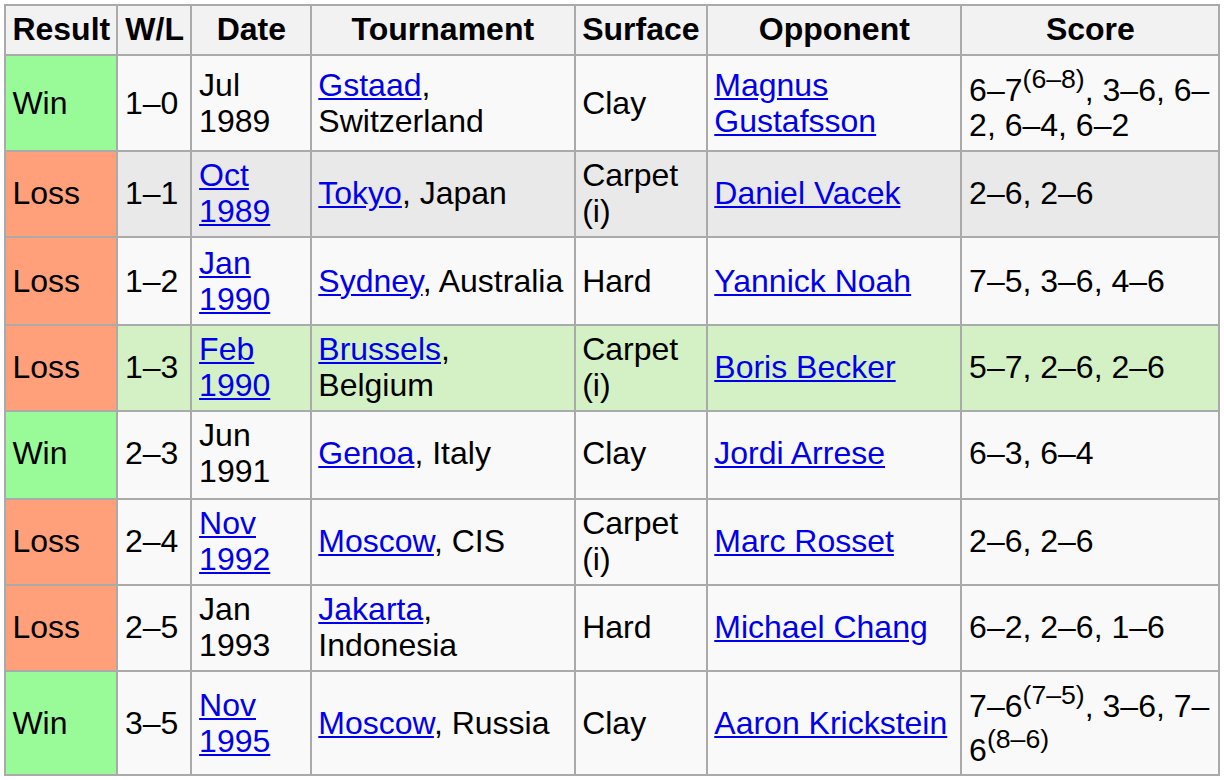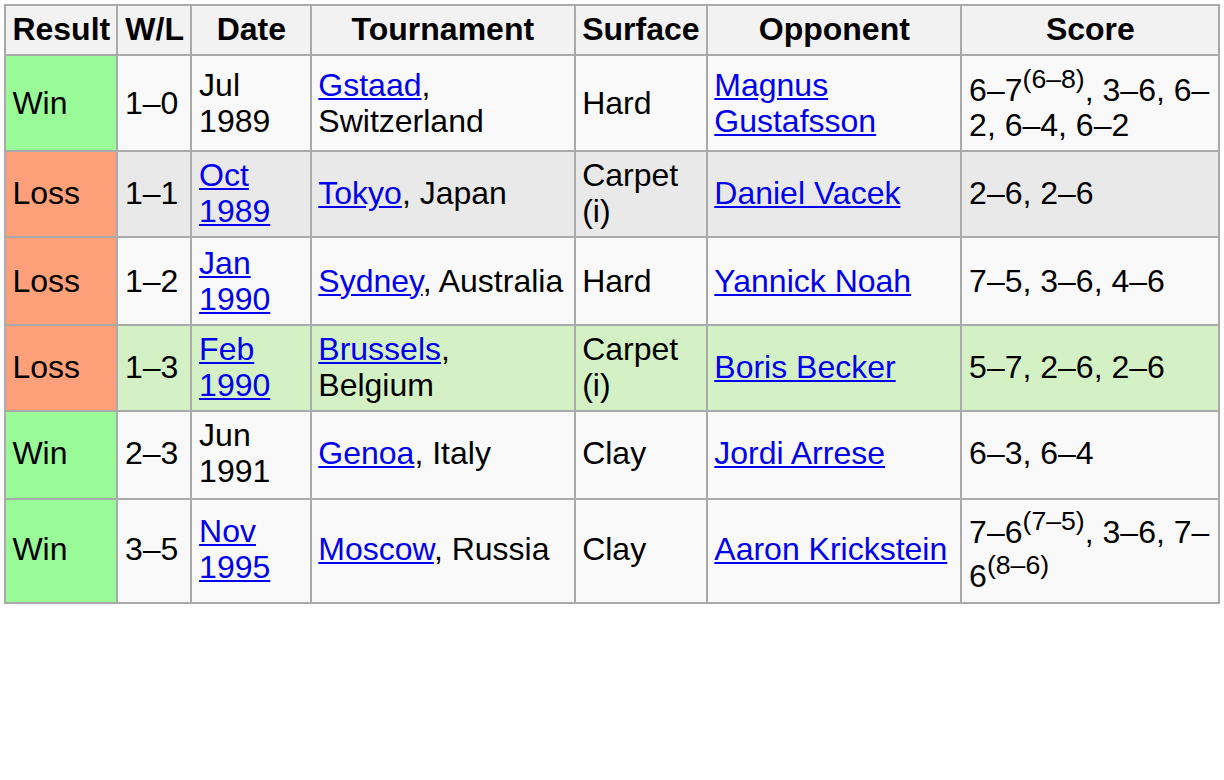 <table class="sortable wikitable">
 <tr>
 <th style="width:40px">Result</th>
 <th style="width:30px" class="unsortable">W/L</th>
 <th style="width:65px">Date</th>
 <th style="width:150px">Tournament</th>
 <th style="width:50px">Surface</th>
 <th style="width:150px">Opponent</th>
 <th style="width:180px" class="unsortable">Score</th>
 </tr>
 <tr>
 <td style="background:#98fb98;">Win</td>
 <td>1–0</td>
 <td>Jul 1989</td>
 <td><a href='#'>Gstaad</a>, Switzerland</td>
-<td>Clay</td>
+<td>Hard</td>
 <td> <a href='#'>Magnus Gustafsson</a></td>
 <td>6–7<sup>(6–8)</sup>, 3–6, 6–2, 6–4, 6–2</td>
 </tr>
 <tr style="background:#e9e9e9;">
 <td style="background:#ffa07a;">Loss</td>
 <td>1–1</td>
 <td><a href='#'>Oct 1989</a></td>
 <td><a href='#'>Tokyo</a>, Japan</td>
 <td>Carpet (i)</td>
 <td> <a href='#'>Daniel Vacek</a></td>
 <td>2–6, 2–6</td>
 </tr>
 <tr>
 <td style="background:#ffa07a;">Loss</td>
 <td>1–2</td>
 <td><a href='#'>Jan 1990</a></td>
 <td><a href='#'>Sydney</a>, Australia</td>
 <td>Hard</td>
 <td> <a href='#'>Yannick Noah</a></td>
 <td>7–5, 3–6, 4–6</td>
 </tr>
 <tr bgcolor=d4f1c5>
 <td style="background:#ffa07a;">Loss</td>
 <td>1–3</td>
 <td><a href='#'>Feb 1990</a></td>
 <td><a href='#'>Brussels</a>, Belgium</td>
 <td>Carpet (i)</td>
 <td> <a href='#'>Boris Becker</a></td>
 <td>5–7, 2–6, 2–6</td>
 </tr>
 <tr>
 <td style="background:#98fb98;">Win</td>
 <td>2–3</td>
 <td>Jun 1991</td>
 <td><a href='#'>Genoa</a>, Italy</td>
 <td>Clay</td>
 <td> <a href='#'>Jordi Arrese</a></td>
 <td>6–3, 6–4</td>
 </tr>
 <tr>
-<td style="background:#ffa07a;">Loss</td>
-<td>2–4</td>
-<td><a href='#'>Nov 1992</a></td>
-<td><a href='#'>Moscow</a>, CIS</td>
-<td>Carpet (i)</td>
-<td> <a href='#'>Marc Rosset</a></td>
-<td>2–6, 2–6</td>
-</tr>
-<tr>
-<td style="background:#ffa07a;">Loss</td>
-<td>2–5</td>
-<td>Jan 1993</td>
-<td><a href='#'>Jakarta</a>, Indonesia</td>
-<td>Hard</td>
-<td> <a href='#'>Michael Chang</a></td>
-<td>6–2, 2–6, 1–6</td>
-</tr>
-<tr>
 <td style="background:#98fb98;">Win</td>
 <td>3–5</td>
 <td><a href='#'>Nov 1995</a></td>
 <td><a href='#'>Moscow</a>, Russia</td>
 <td>Clay</td>
 <td> <a href='#'>Aaron Krickstein</a></td>
 <td>7–6<sup>(7–5)</sup>, 3–6, 7–6<sup>(8–6)</sup></td>
 </tr>
 </table>
